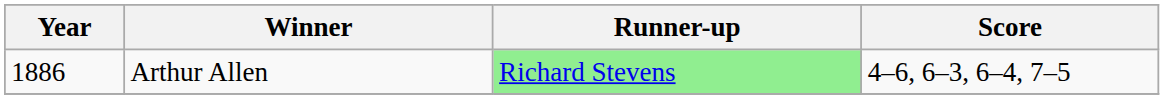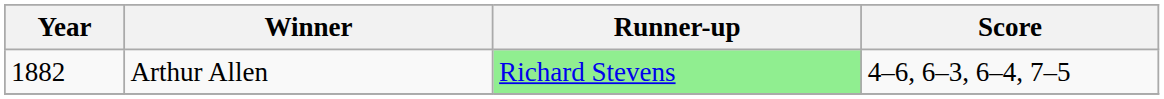 <table class="wikitable" style="font-size:95%;">
 <tr>
 <th style="width:60px;">Year</th>
 <th style="width:200px;">Winner</th>
 <th style="width:200px;">Runner-up</th>
 <th style="width:160px;">Score</th>
 </tr>
 <tr>
-<td>1886</td>
+<td>1882</td>
 <td> Arthur Allen</td>
 <td style="background: lightgreen;"> <a href='#'>Richard Stevens</a></td>
 <td>4–6, 6–3, 6–4, 7–5</td>
 </tr>
 <tr>
 </tr>
 </table>
